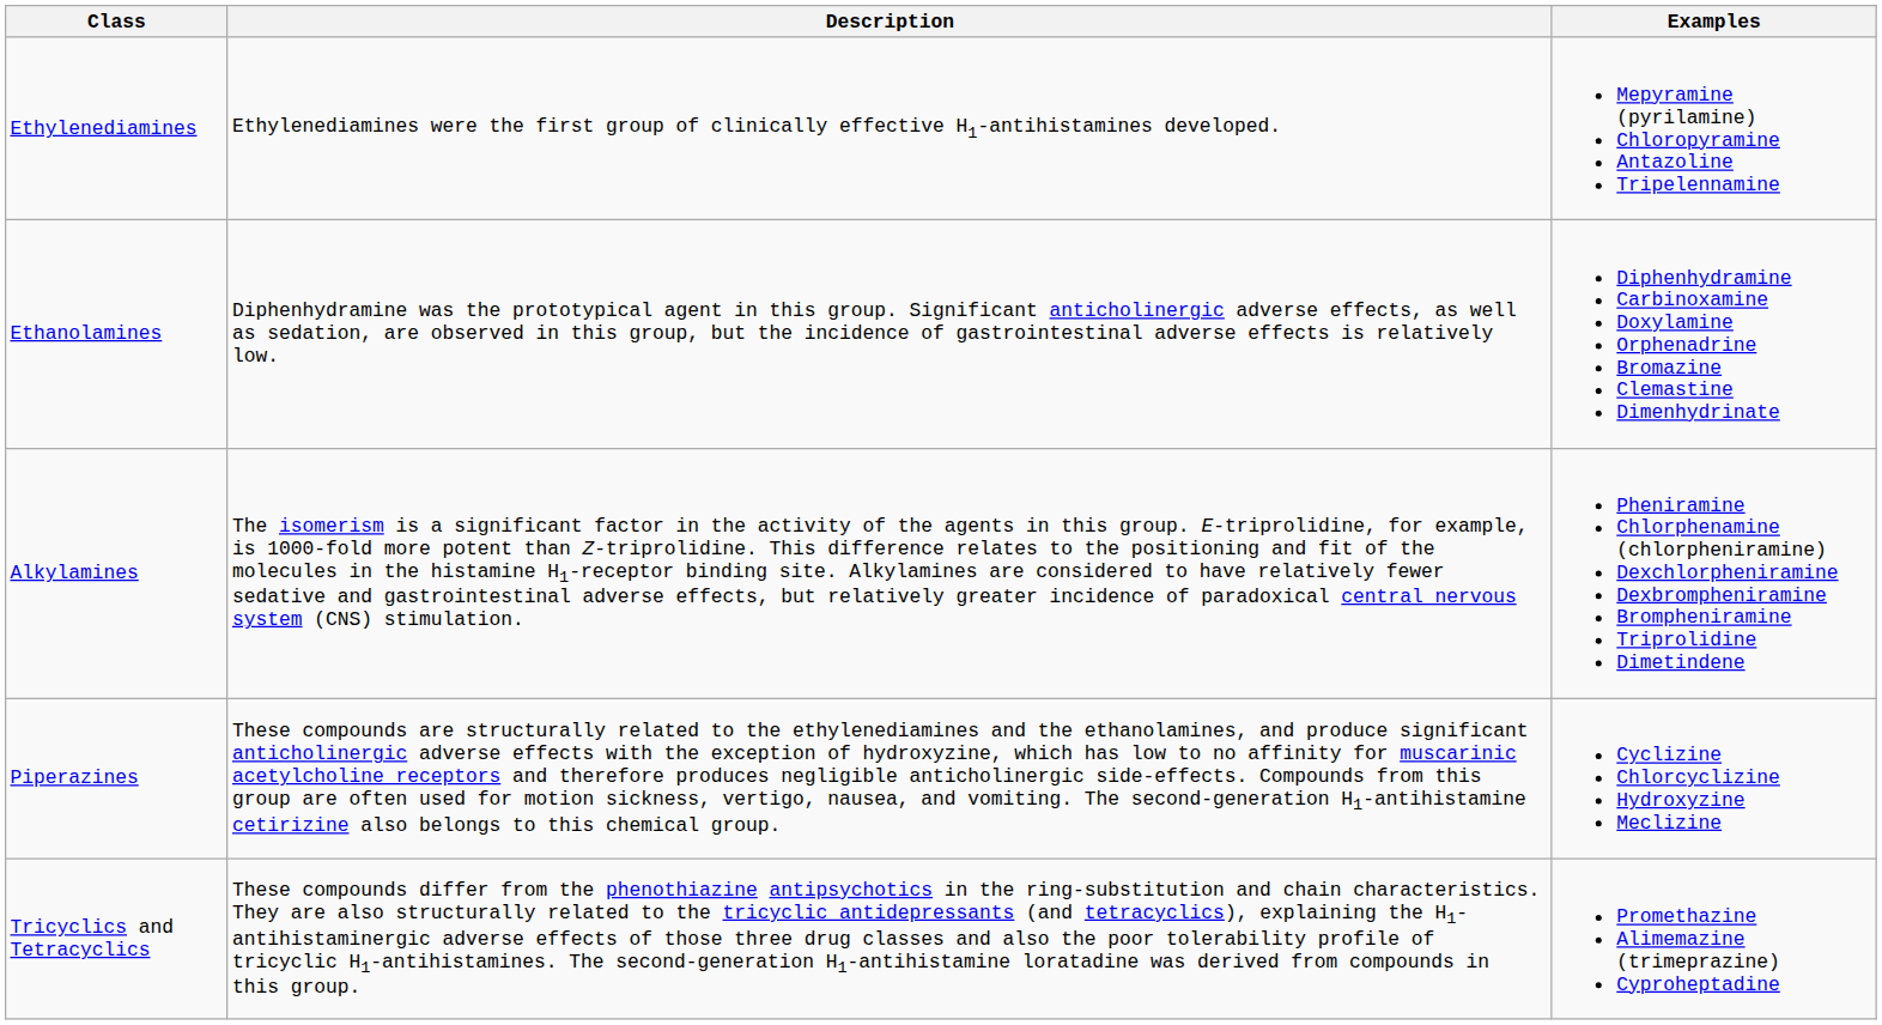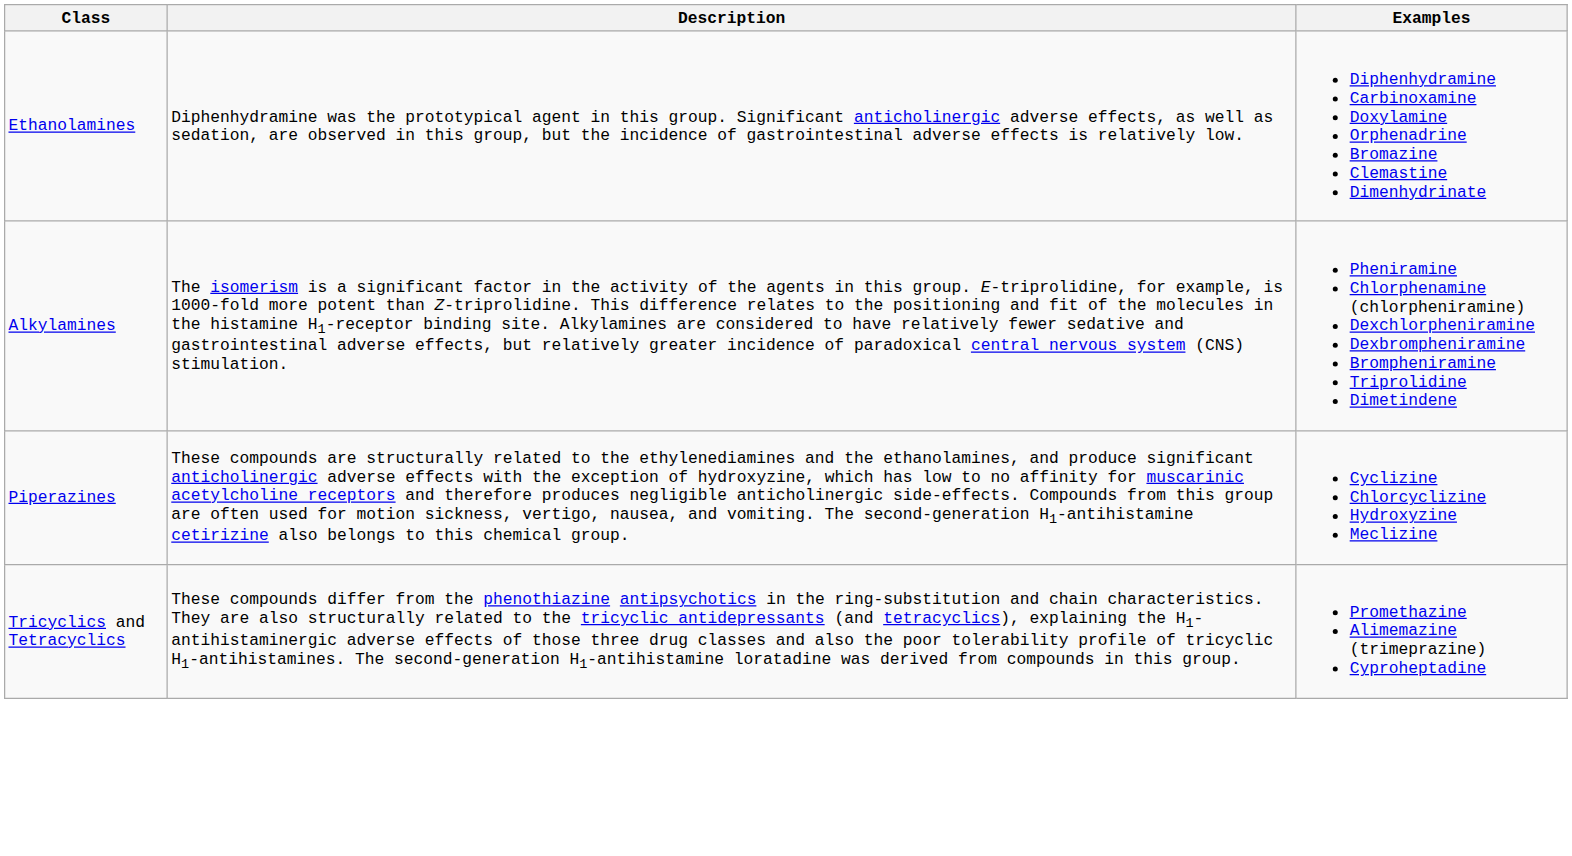 <table class="wikitable">
 <tr>
 <th><strong>Class</strong></th>
 <th><strong>Description</strong></th>
 <th><strong>Examples</strong></th>
-</tr>
-<tr>
-<td><a href='#'>Ethylenediamines</a></td>
-<td>Ethylenediamines were the first group of clinically effective H<sub>1</sub>-antihistamines developed.</td>
-<td><br><ul><li><a href='#'>Mepyramine</a> (pyrilamine)</li><li><a href='#'>Chloropyramine</a></li><li><a href='#'>Antazoline</a></li><li><a href='#'>Tripelennamine</a></li></ul></td>
 </tr>
 <tr>
 <td><a href='#'>Ethanolamines</a></td>
 <td>Diphenhydramine was the prototypical agent in this group. Significant <a href='#'>anticholinergic</a> adverse effects, as well as sedation, are observed in this group, but the incidence of gastrointestinal adverse effects is relatively low.</td>
 <td><br><ul><li><a href='#'>Diphenhydramine</a></li><li><a href='#'>Carbinoxamine</a></li><li><a href='#'>Doxylamine</a></li><li><a href='#'>Orphenadrine</a></li><li><a href='#'>Bromazine</a></li><li><a href='#'>Clemastine</a></li><li><a href='#'>Dimenhydrinate</a></li></ul></td>
 </tr>
 <tr>
 <td><a href='#'>Alkylamines</a></td>
 <td>The <a href='#'>isomerism</a> is a significant factor in the activity of the agents in this group. <em>E</em>-triprolidine, for example, is 1000-fold more potent than <em>Z</em>-triprolidine. This difference relates to the positioning and fit of the molecules in the histamine H<sub>1</sub>-receptor binding site. Alkylamines are considered to have relatively fewer sedative and gastrointestinal adverse effects, but relatively greater incidence of paradoxical <a href='#'>central nervous system</a> (CNS) stimulation.</td>
 <td><br><ul><li><a href='#'>Pheniramine</a></li><li><a href='#'>Chlorphenamine</a> (chlorpheniramine)</li><li><a href='#'>Dexchlorpheniramine</a></li><li><a href='#'>Dexbrompheniramine</a></li><li><a href='#'>Brompheniramine</a></li><li><a href='#'>Triprolidine</a></li><li><a href='#'>Dimetindene</a></li></ul></td>
 </tr>
 <tr>
 <td><a href='#'>Piperazines</a></td>
 <td>These compounds are structurally related to the ethylenediamines and the ethanolamines, and produce significant <a href='#'>anticholinergic</a> adverse effects with the exception of hydroxyzine, which has low to no affinity for <a href='#'>muscarinic acetylcholine receptors</a> and therefore produces negligible anticholinergic side-effects. Compounds from this group are often used for motion sickness, vertigo, nausea, and vomiting. The second-generation H<sub>1</sub>-antihistamine <a href='#'>cetirizine</a> also belongs to this chemical group.</td>
 <td><br><ul><li><a href='#'>Cyclizine</a></li><li><a href='#'>Chlorcyclizine</a></li><li><a href='#'>Hydroxyzine</a></li><li><a href='#'>Meclizine</a></li></ul></td>
 </tr>
 <tr>
 <td><a href='#'>Tricyclics</a> and <a href='#'>Tetracyclics</a></td>
 <td>These compounds differ from the <a href='#'>phenothiazine</a> <a href='#'>antipsychotics</a> in the ring-substitution and chain characteristics. They are also structurally related to the <a href='#'>tricyclic antidepressants</a> (and <a href='#'>tetracyclics</a>), explaining the H<sub>1</sub>-antihistaminergic adverse effects of those three drug classes and also the poor tolerability profile of tricyclic H<sub>1</sub>-antihistamines. The second-generation H<sub>1</sub>-antihistamine loratadine was derived from compounds in this group.</td>
 <td><br><ul><li><a href='#'>Promethazine</a></li><li><a href='#'>Alimemazine</a> (trimeprazine)</li><li><a href='#'>Cyproheptadine</a></li></ul></td>
 </tr>
 </table>
